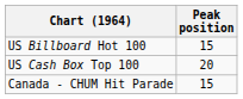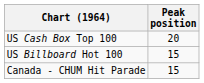 <table class="wikitable sortable">
 <tr>
 <th align="left">Chart (1964)</th>
 <th style="text-align:center;">Peak<br>position</th>
 </tr>
 <tr>
+<td align="left">US <em>Cash Box</em> Top 100</td>
+<td style="text-align:center;">20</td>
+</tr>
+<tr>
 <td align="left">US <em>Billboard</em> Hot 100</td>
 <td style="text-align:center;">15</td>
-</tr>
-<tr>
-<td align="left">US <em>Cash Box</em> Top 100</td>
-<td style="text-align:center;">20</td>
 </tr>
 <tr>
 <td align="left">Canada - CHUM Hit Parade</td>
 <td style="text-align:center;">15</td>
 </tr>
 </table>
